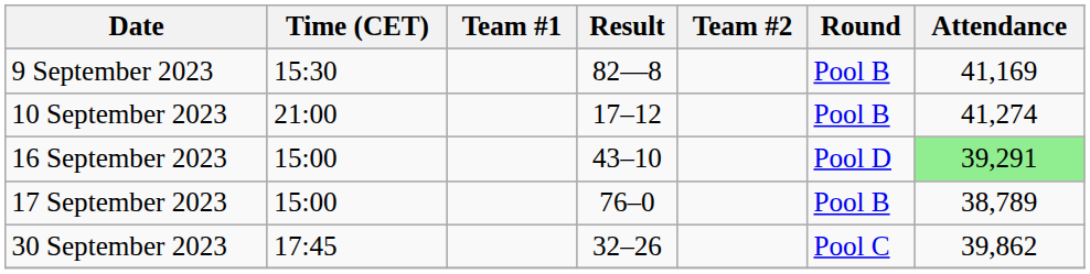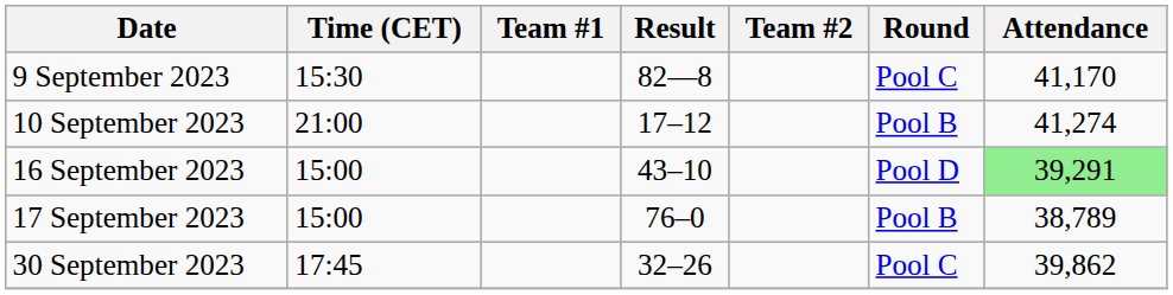 <table class="wikitable" style="text-align: left;" width="100%">
 <tr>
 <th>Date</th>
 <th>Time (CET)</th>
 <th>Team #1</th>
 <th>Result</th>
 <th>Team #2</th>
 <th>Round</th>
 <th>Attendance</th>
 </tr>
 <tr>
 <td>9 September 2023</td>
 <td>15:30</td>
 <td></td>
 <td style="text-align:center;">82—8</td>
 <td></td>
-<td><a href='#'>Pool B</a></td>
-<td style="text-align:center;">41,169</td>
+<td><a href='#'>Pool C</a></td>
+<td style="text-align:center;">41,170</td>
 </tr>
 <tr>
 <td>10 September 2023</td>
 <td>21:00</td>
 <td></td>
 <td style="text-align:center;">17–12</td>
 <td></td>
 <td><a href='#'>Pool B</a></td>
 <td style="text-align:center;">41,274</td>
 </tr>
 <tr>
 <td>16 September 2023</td>
 <td>15:00</td>
 <td></td>
 <td style="text-align:center;">43–10</td>
 <td></td>
 <td><a href='#'>Pool D</a></td>
 <td style="background: lightgreen; text-align:center;">39,291</td>
 </tr>
 <tr>
 <td>17 September 2023</td>
 <td>15:00</td>
 <td></td>
 <td style="text-align:center;">76–0</td>
 <td></td>
 <td><a href='#'>Pool B</a></td>
 <td style="text-align:center;">38,789</td>
 </tr>
 <tr>
 <td>30 September 2023</td>
 <td>17:45</td>
 <td></td>
 <td style="text-align:center;">32–26</td>
 <td></td>
 <td><a href='#'>Pool C</a></td>
 <td style="text-align:center;">39,862</td>
 </tr>
 <tr>
 </tr>
 </table>
